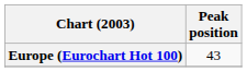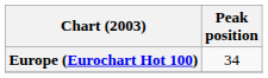 <table class="wikitable sortable plainrowheaders" style="text-align:center">
 <tr>
 <th scope="col">Chart (2003)</th>
 <th scope="col">Peak<br>position</th>
 </tr>
 <tr>
 <th scope="row">Europe (<a href='#'>Eurochart Hot 100</a>)</th>
-<td>43</td>
+<td>34</td>
 </tr>
 <tr>
 </tr>
 <tr>
 </tr>
 <tr>
 </tr>
 </table>
